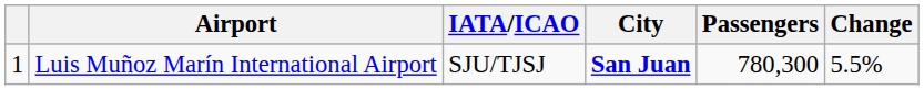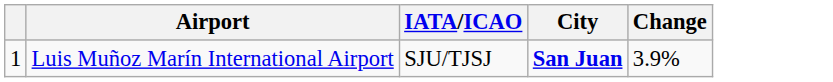 <table class="wikitable sortable">
 <tr>
 <th></th>
 <th>Airport</th>
 <th><a href='#'>IATA</a>/<a href='#'>ICAO</a></th>
 <th>City</th>
-<th>Passengers</th>
 <th>Change</th>
 </tr>
 <tr>
 <td>1</td>
 <td><a href='#'>Luis Muñoz Marín International Airport</a></td>
 <td>SJU/TJSJ</td>
 <td><strong><a href='#'>San Juan</a></strong></td>
-<td align="right">780,300</td>
-<td> 5.5%</td>
+<td> 3.9%</td>
 </tr>
 </table>
